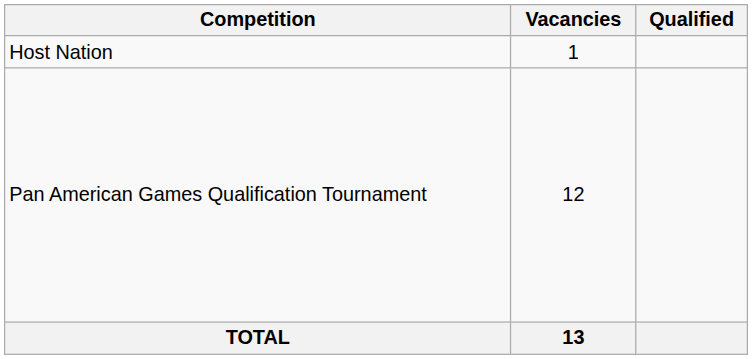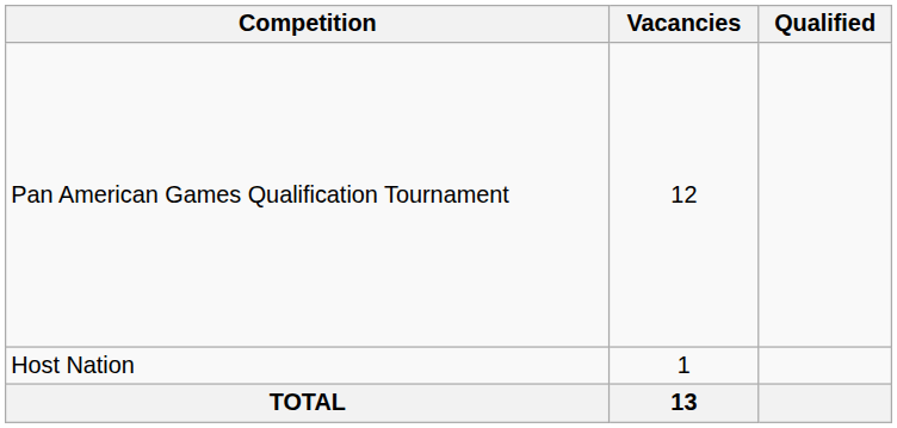 <table class = "wikitable" width=600>
 <tr>
 <th>Competition</th>
 <th>Vacancies</th>
 <th>Qualified</th>
 </tr>
 <tr>
+<td>Pan American Games Qualification Tournament</td>
+<td align="center">12</td>
+<td><br><br><br><br><br><br><br><br><br><br><br></td>
+</tr>
+<tr>
 <td>Host Nation</td>
 <td align="center">1</td>
 <td></td>
-</tr>
-<tr>
-<td>Pan American Games Qualification Tournament</td>
-<td align="center">12</td>
-<td><br><br><br><br><br><br><br><br><br><br><br></td>
 </tr>
 <tr>
 <th>TOTAL</th>
 <th>13</th>
 <th></th>
 </tr>
 </table>
